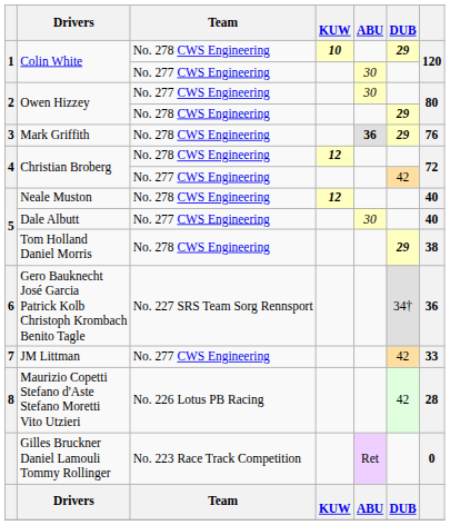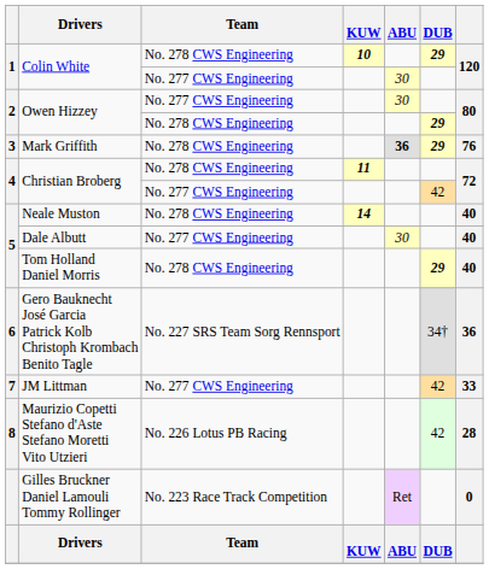 <table align=left| class="wikitable" style="font-size: 85%; text-align: center;">
 <tr valign="top">
 <th valign=middle></th>
 <th valign=middle>Drivers</th>
 <th valign=middle>Team</th>
 <th><br><a href='#'>KUW</a></th>
 <th><br><a href='#'>ABU</a></th>
 <th><br><a href='#'>DUB</a></th>
 <th valign=middle>  </th>
 </tr>
 <tr>
 <th rowspan=2>1</th>
 <td rowspan=2 align=left> <a href='#'>Colin White</a></td>
 <td align=left> No. 278 <a href='#'>CWS Engineering</a></td>
 <td style="background:#FFFFBF;"><strong><em>10</em></strong></td>
 <td></td>
 <td style="background:#FFFFBF;"><strong><em>29</em></strong></td>
 <th rowspan=2>120</th>
 </tr>
 <tr>
 <td align=left> No. 277 <a href='#'>CWS Engineering</a></td>
 <td></td>
 <td style="background:#FFFFBF;"><em>30</em></td>
 <td></td>
 </tr>
 <tr>
 <th rowspan=2>2</th>
 <td rowspan=2 align=left> Owen Hizzey</td>
 <td align=left> No. 277 <a href='#'>CWS Engineering</a></td>
 <td></td>
 <td style="background:#FFFFBF;"><em>30</em></td>
 <td></td>
 <th rowspan=2>80</th>
 </tr>
 <tr>
 <td align=left> No. 278 <a href='#'>CWS Engineering</a></td>
 <td></td>
 <td></td>
 <td style="background:#FFFFBF;"><strong><em>29</em></strong></td>
 </tr>
 <tr>
 <th>3</th>
 <td align=left> Mark Griffith</td>
 <td align=left> No. 278 <a href='#'>CWS Engineering</a></td>
 <td></td>
 <td style="background:#DFDFDF;"><strong>36</strong></td>
 <td style="background:#FFFFBF;"><strong><em>29</em></strong></td>
 <th>76</th>
 </tr>
 <tr>
 <th rowspan=2>4</th>
 <td rowspan=2 align=left> Christian Broberg</td>
 <td align=left> No. 278 <a href='#'>CWS Engineering</a></td>
-<td style="background:#FFFFBF;"><strong><em>12</em></strong></td>
+<td style="background:#FFFFBF;"><strong><em>11</em></strong></td>
 <td></td>
 <td></td>
 <th rowspan=2>72</th>
 </tr>
 <tr>
 <td align=left> No. 277 <a href='#'>CWS Engineering</a></td>
 <td></td>
 <td></td>
 <td style="background:#FFDF9F;">42</td>
 </tr>
 <tr>
 <th rowspan=3>5</th>
 <td align=left> Neale Muston</td>
 <td align=left> No. 278 <a href='#'>CWS Engineering</a></td>
-<td style="background:#FFFFBF;"><strong><em>12</em></strong></td>
+<td style="background:#FFFFBF;"><strong><em>14</em></strong></td>
 <td></td>
 <td></td>
 <th>40</th>
 </tr>
 <tr>
 <td align=left> Dale Albutt</td>
 <td align=left> No. 277 <a href='#'>CWS Engineering</a></td>
 <td></td>
 <td style="background:#FFFFBF;"><em>30</em></td>
 <td></td>
 <th>40</th>
 </tr>
 <tr>
 <td align=left> Tom Holland<br> Daniel Morris</td>
 <td align=left> No. 278 <a href='#'>CWS Engineering</a></td>
 <td></td>
 <td></td>
 <td style="background:#FFFFBF;"><strong><em>29</em></strong></td>
-<th>38</th>
+<th>40</th>
 </tr>
 <tr>
 <th>6</th>
 <td align=left> Gero Bauknecht<br> José Garcia<br> Patrick Kolb<br> Christoph Krombach<br> Benito Tagle</td>
 <td align=left> No. 227 SRS Team Sorg Rennsport</td>
 <td></td>
 <td></td>
 <td style="background:#DFDFDF;">34†</td>
 <th>36</th>
 </tr>
 <tr>
 <th>7</th>
 <td align=left> JM Littman</td>
 <td align=left> No. 277 <a href='#'>CWS Engineering</a></td>
 <td></td>
 <td></td>
 <td style="background:#FFDF9F;">42</td>
 <th>33</th>
 </tr>
 <tr>
 <th>8</th>
 <td align=left> Maurizio Copetti<br> Stefano d'Aste<br>  Stefano Moretti<br> Vito Utzieri</td>
 <td align=left> No. 226 Lotus PB Racing</td>
 <td></td>
 <td></td>
 <td style="background:#DFFFDF;">42</td>
 <th>28</th>
 </tr>
 <tr>
 <th></th>
 <td align=left> Gilles Bruckner<br> Daniel Lamouli<br> Tommy Rollinger</td>
 <td align=left> No. 223 Race Track Competition</td>
 <td></td>
 <td style="background:#EFCFFF;">Ret</td>
 <td></td>
 <th>0</th>
 </tr>
 <tr>
 <th valign=middle></th>
 <th valign=middle>Drivers</th>
 <th valign=middle>Team</th>
 <th><br><a href='#'>KUW</a></th>
 <th><br><a href='#'>ABU</a></th>
 <th><br><a href='#'>DUB</a></th>
 <th valign=middle>  </th>
 </tr>
 <tr>
 </tr>
 </table>
